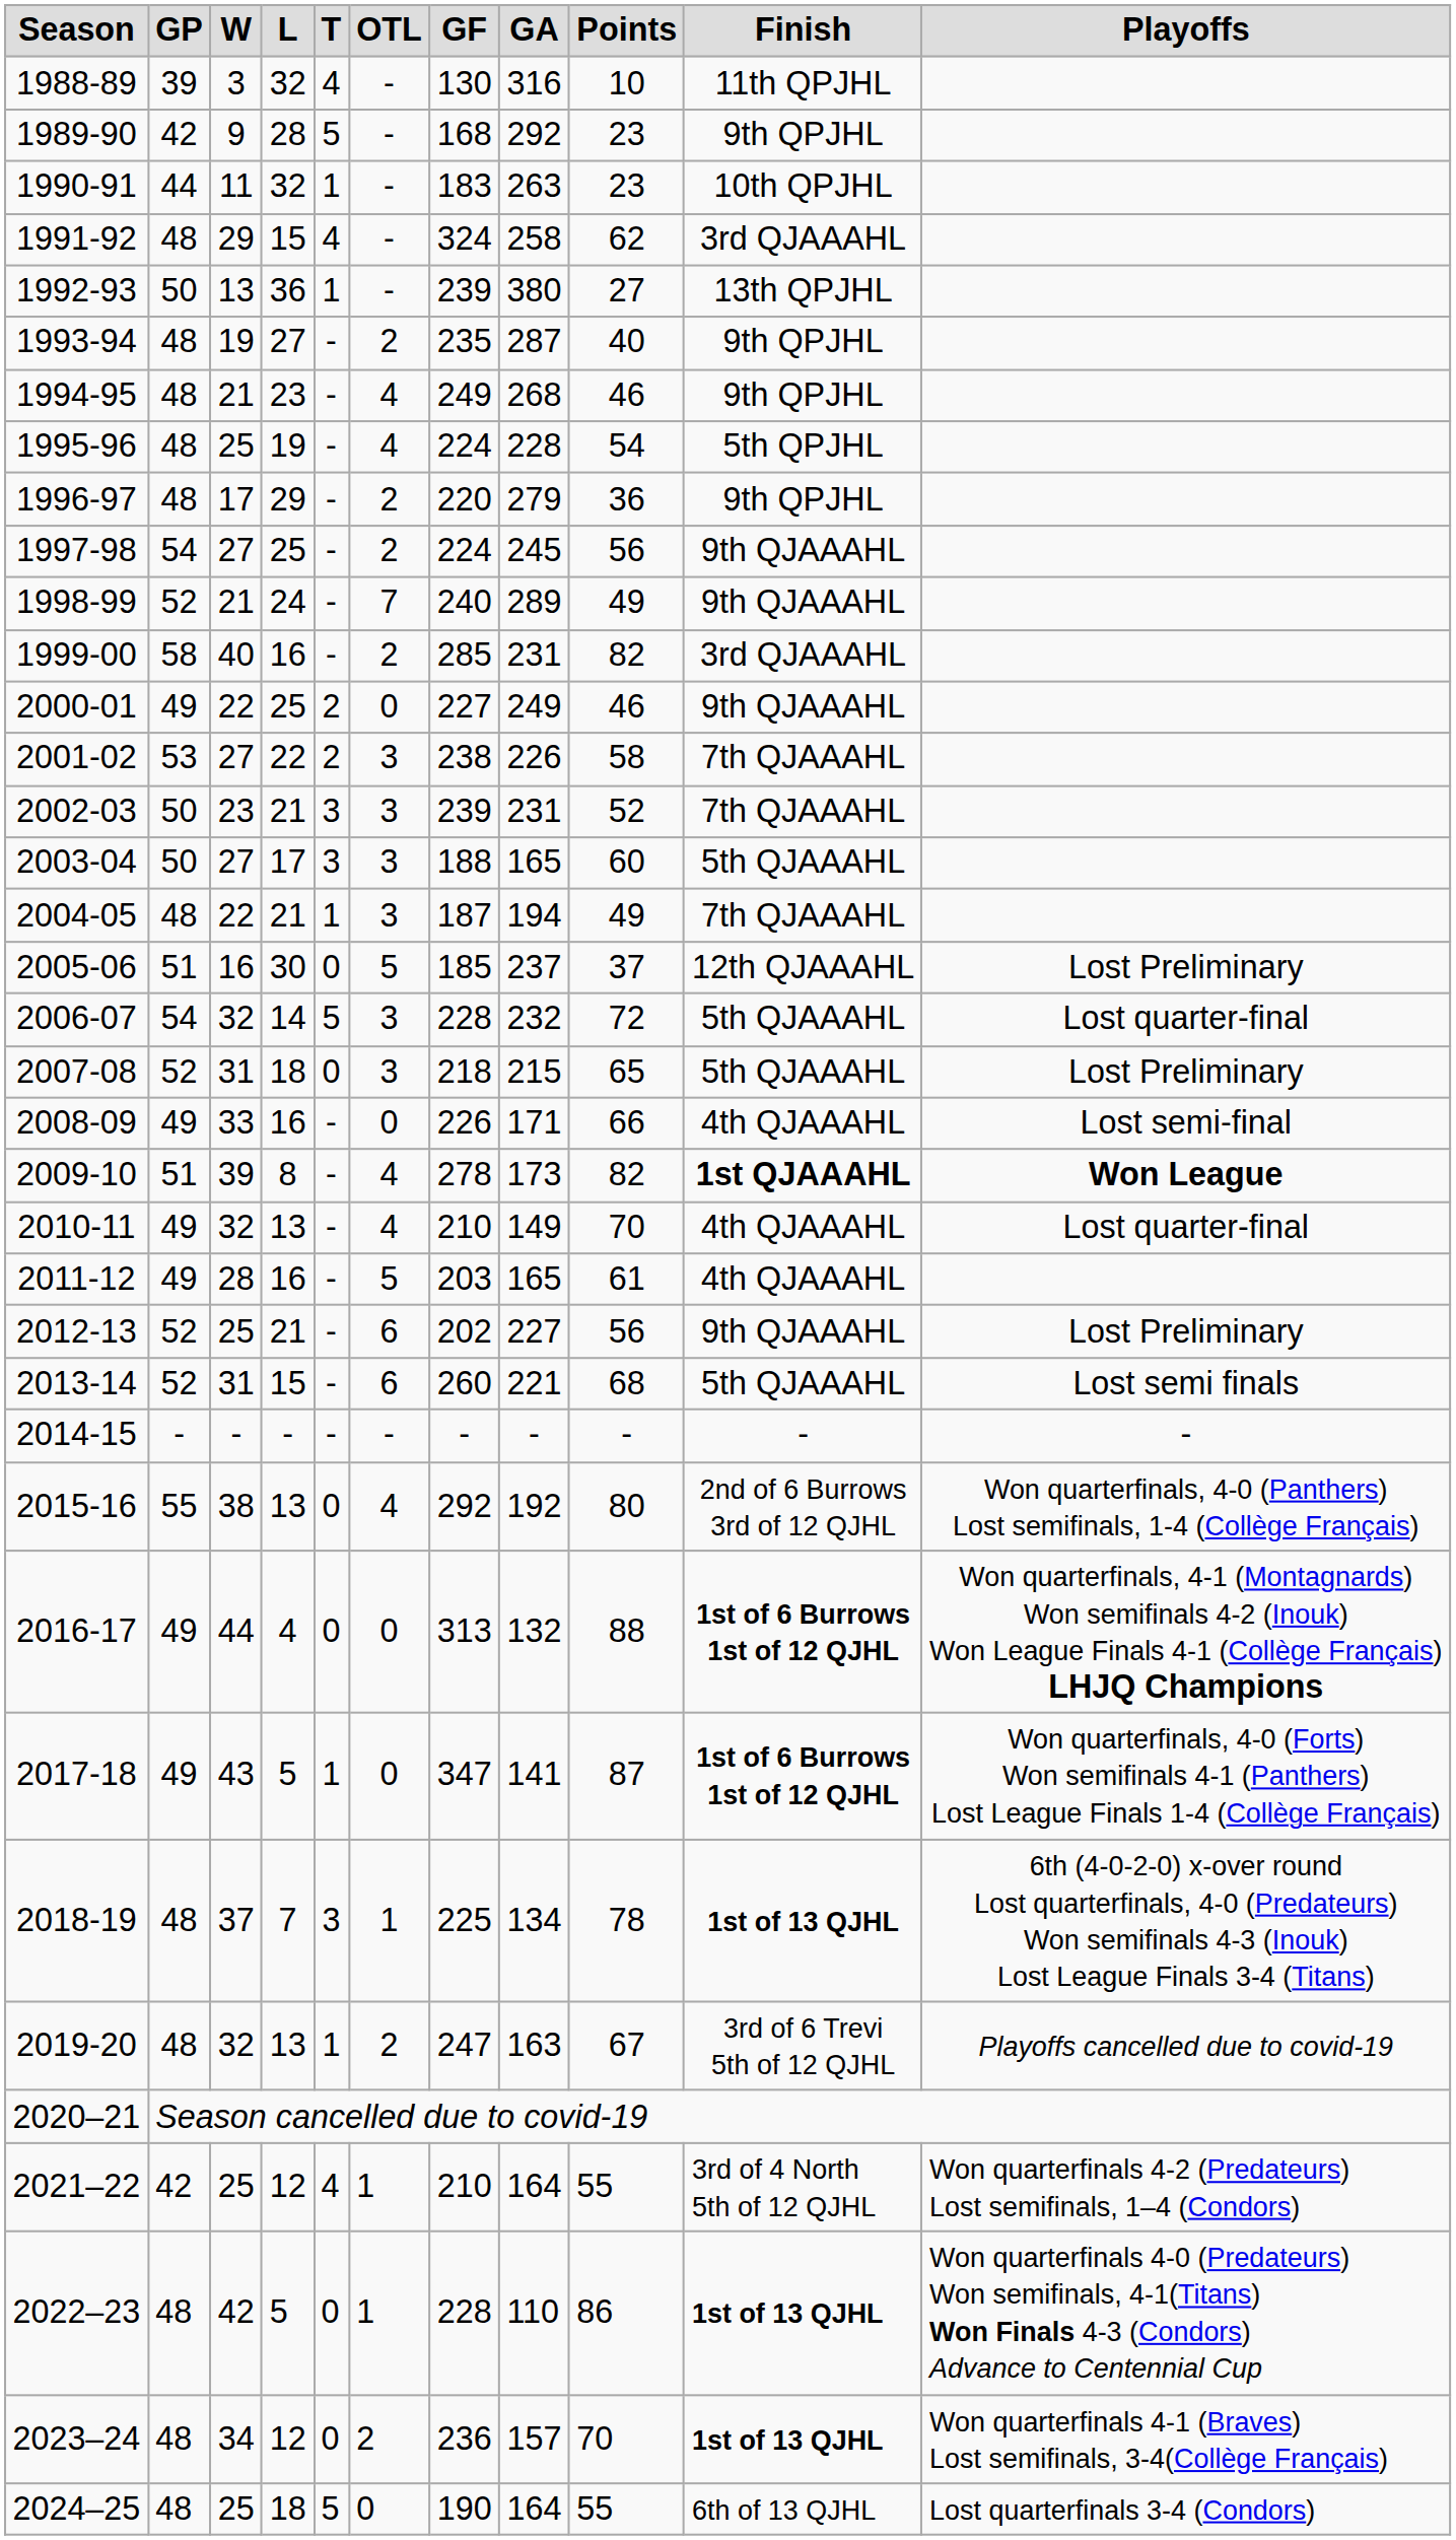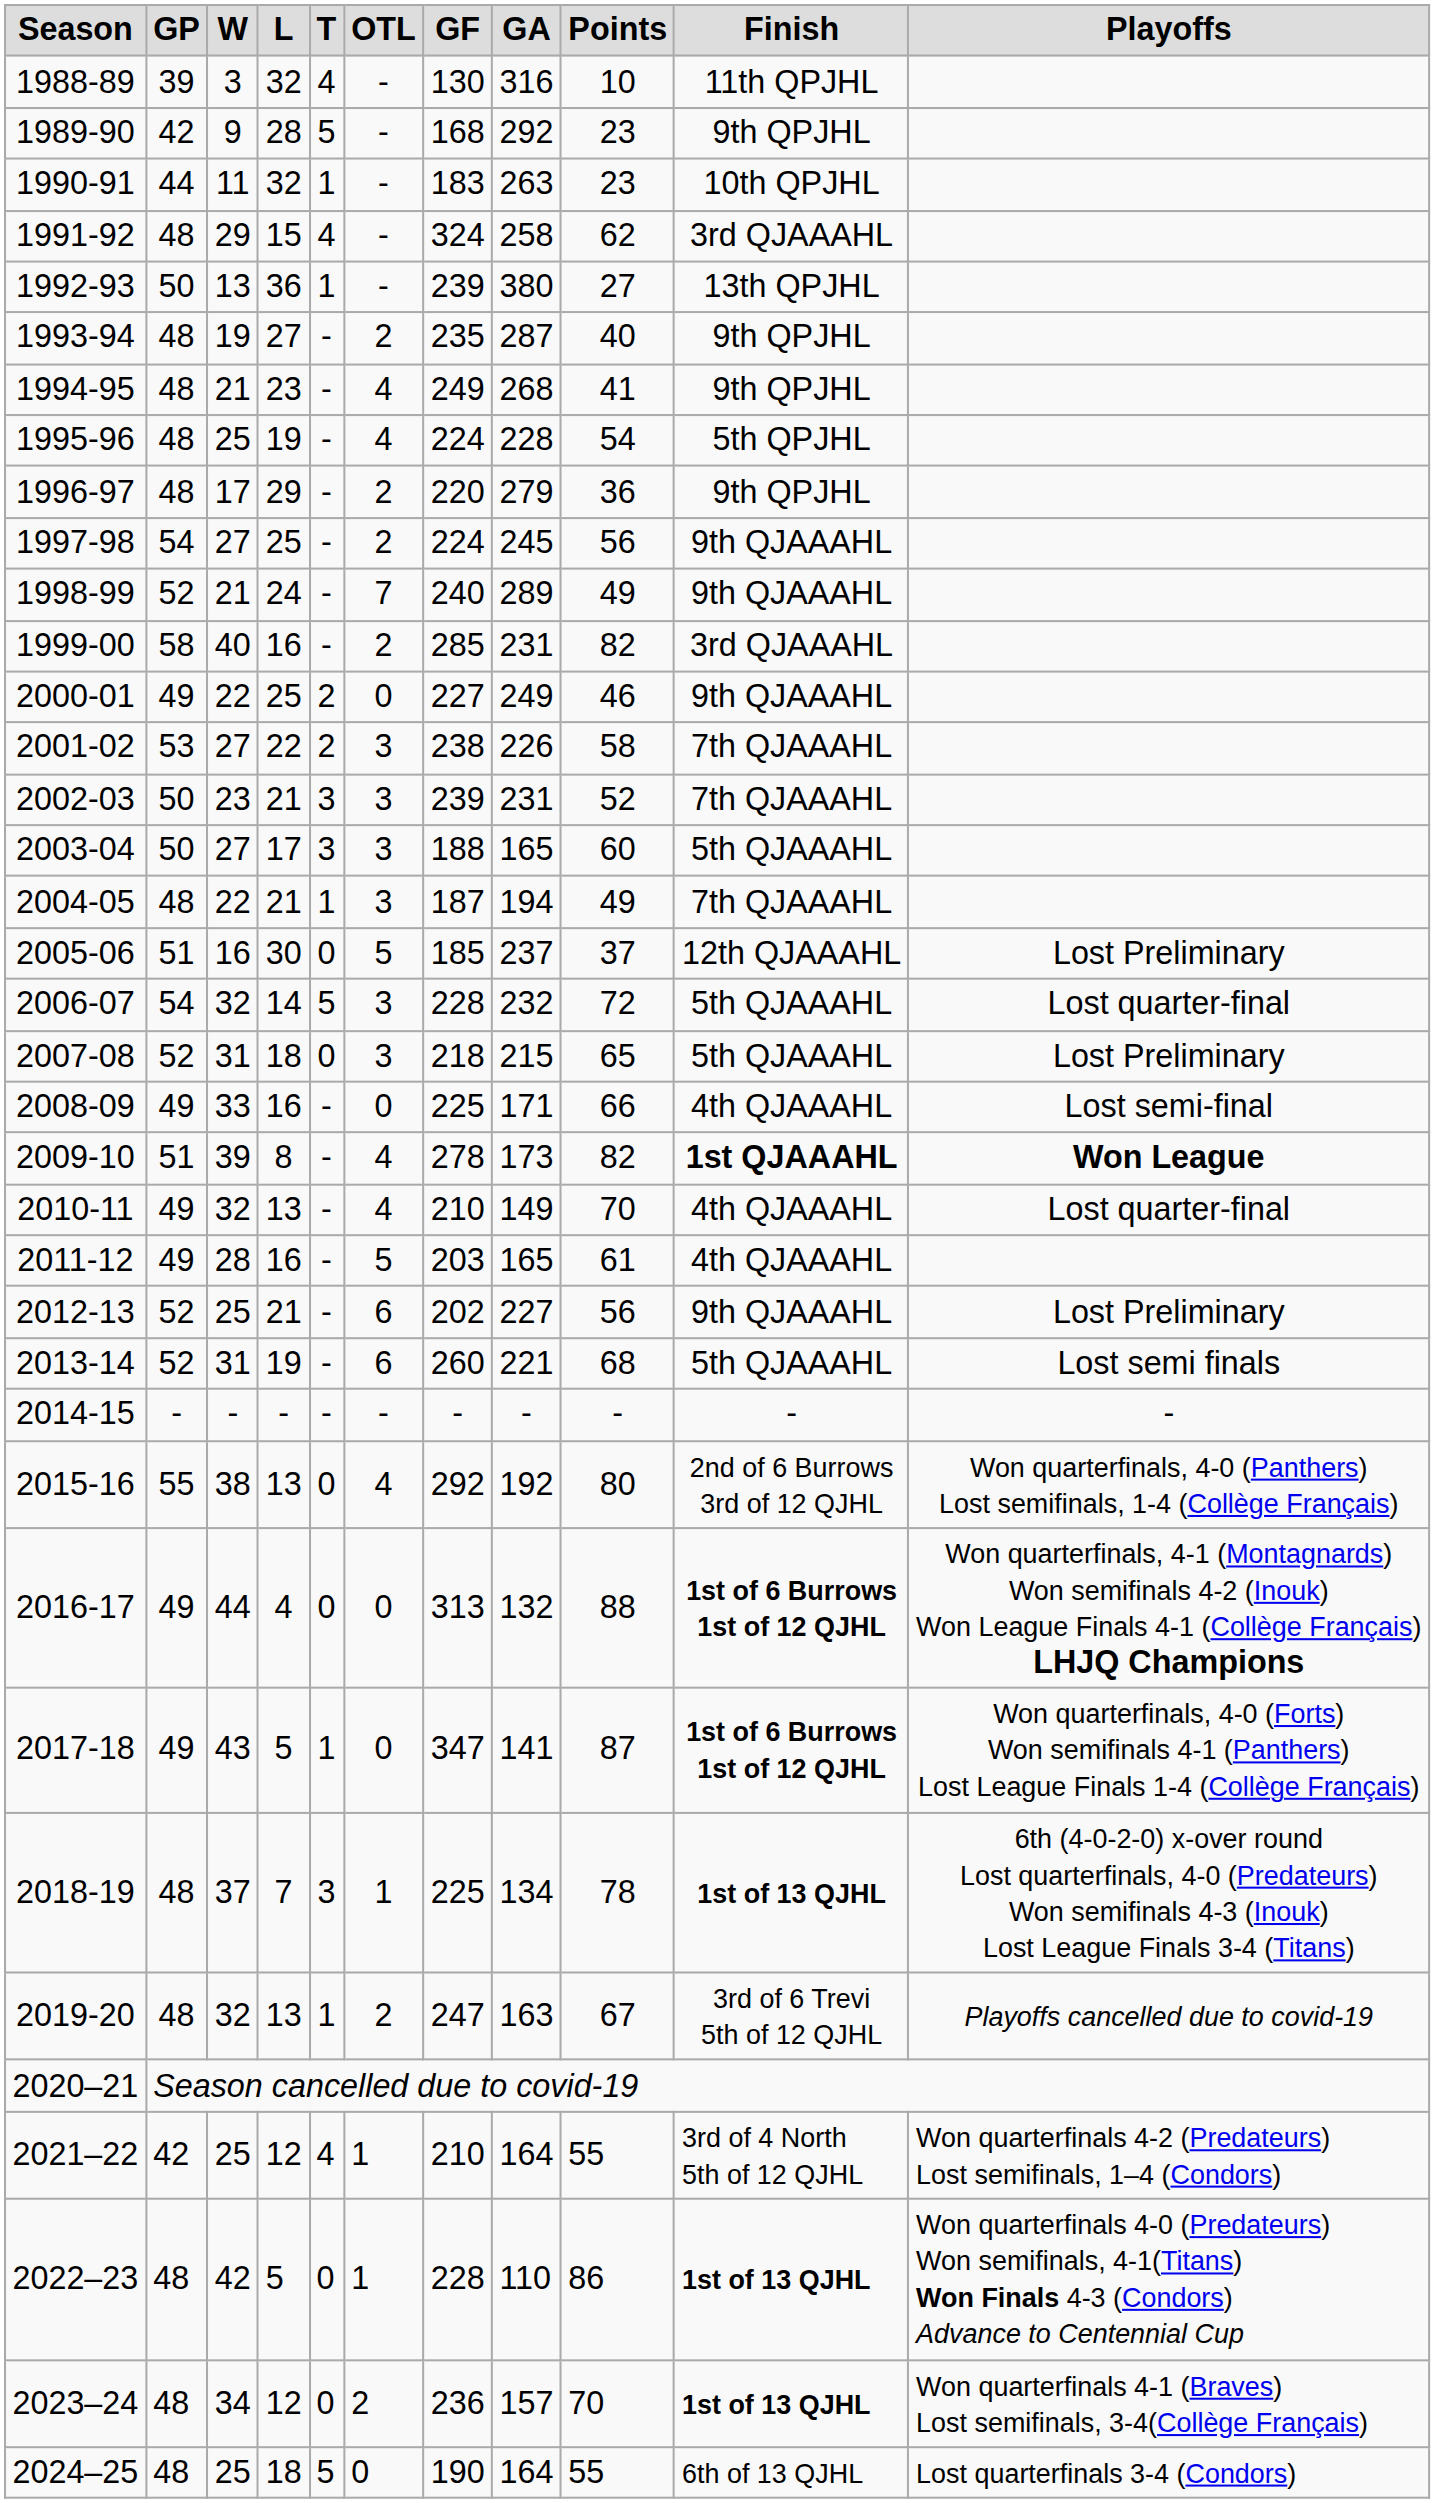 <table class="wikitable">
 <tr align="center"  bgcolor="#dddddd">
 <td><strong>Season</strong></td>
 <td><strong>GP </strong></td>
 <td><strong> W </strong></td>
 <td><strong> L </strong></td>
 <td><strong> T </strong></td>
 <td><strong>OTL</strong></td>
 <td><strong>GF </strong></td>
 <td><strong>GA </strong></td>
 <td><strong>Points</strong></td>
 <td><strong>Finish</strong></td>
 <td><strong>Playoffs</strong></td>
 </tr>
 <tr align="center">
 <td>1988-89</td>
 <td>39</td>
 <td>3</td>
 <td>32</td>
 <td>4</td>
 <td>-</td>
 <td>130</td>
 <td>316</td>
 <td>10</td>
 <td>11th QPJHL</td>
 <td></td>
 </tr>
 <tr align="center">
 <td>1989-90</td>
 <td>42</td>
 <td>9</td>
 <td>28</td>
 <td>5</td>
 <td>-</td>
 <td>168</td>
 <td>292</td>
 <td>23</td>
 <td>9th QPJHL</td>
 <td></td>
 </tr>
 <tr align="center">
 <td>1990-91</td>
 <td>44</td>
 <td>11</td>
 <td>32</td>
 <td>1</td>
 <td>-</td>
 <td>183</td>
 <td>263</td>
 <td>23</td>
 <td>10th QPJHL</td>
 <td></td>
 </tr>
 <tr align="center">
 <td>1991-92</td>
 <td>48</td>
 <td>29</td>
 <td>15</td>
 <td>4</td>
 <td>-</td>
 <td>324</td>
 <td>258</td>
 <td>62</td>
 <td>3rd QJAAAHL</td>
 <td></td>
 </tr>
 <tr align="center">
 <td>1992-93</td>
 <td>50</td>
 <td>13</td>
 <td>36</td>
 <td>1</td>
 <td>-</td>
 <td>239</td>
 <td>380</td>
 <td>27</td>
 <td>13th QPJHL</td>
 <td></td>
 </tr>
 <tr align="center">
 <td>1993-94</td>
 <td>48</td>
 <td>19</td>
 <td>27</td>
 <td>-</td>
 <td>2</td>
 <td>235</td>
 <td>287</td>
 <td>40</td>
 <td>9th QPJHL</td>
 <td></td>
 </tr>
 <tr align="center">
 <td>1994-95</td>
 <td>48</td>
 <td>21</td>
 <td>23</td>
 <td>-</td>
 <td>4</td>
 <td>249</td>
 <td>268</td>
-<td>46</td>
+<td>41</td>
 <td>9th QPJHL</td>
 <td></td>
 </tr>
 <tr align="center">
 <td>1995-96</td>
 <td>48</td>
 <td>25</td>
 <td>19</td>
 <td>-</td>
 <td>4</td>
 <td>224</td>
 <td>228</td>
 <td>54</td>
 <td>5th QPJHL</td>
 <td></td>
 </tr>
 <tr align="center">
 <td>1996-97</td>
 <td>48</td>
 <td>17</td>
 <td>29</td>
 <td>-</td>
 <td>2</td>
 <td>220</td>
 <td>279</td>
 <td>36</td>
 <td>9th QPJHL</td>
 <td></td>
 </tr>
 <tr align="center">
 <td>1997-98</td>
 <td>54</td>
 <td>27</td>
 <td>25</td>
 <td>-</td>
 <td>2</td>
 <td>224</td>
 <td>245</td>
 <td>56</td>
 <td>9th QJAAAHL</td>
 <td></td>
 </tr>
 <tr align="center">
 <td>1998-99</td>
 <td>52</td>
 <td>21</td>
 <td>24</td>
 <td>-</td>
 <td>7</td>
 <td>240</td>
 <td>289</td>
 <td>49</td>
 <td>9th QJAAAHL</td>
 <td></td>
 </tr>
 <tr align="center">
 <td>1999-00</td>
 <td>58</td>
 <td>40</td>
 <td>16</td>
 <td>-</td>
 <td>2</td>
 <td>285</td>
 <td>231</td>
 <td>82</td>
 <td>3rd QJAAAHL</td>
 <td></td>
 </tr>
 <tr align="center">
 <td>2000-01</td>
 <td>49</td>
 <td>22</td>
 <td>25</td>
 <td>2</td>
 <td>0</td>
 <td>227</td>
 <td>249</td>
 <td>46</td>
 <td>9th QJAAAHL</td>
 <td></td>
 </tr>
 <tr align="center">
 <td>2001-02</td>
 <td>53</td>
 <td>27</td>
 <td>22</td>
 <td>2</td>
 <td>3</td>
 <td>238</td>
 <td>226</td>
 <td>58</td>
 <td>7th QJAAAHL</td>
 <td></td>
 </tr>
 <tr align="center">
 <td>2002-03</td>
 <td>50</td>
 <td>23</td>
 <td>21</td>
 <td>3</td>
 <td>3</td>
 <td>239</td>
 <td>231</td>
 <td>52</td>
 <td>7th QJAAAHL</td>
 <td></td>
 </tr>
 <tr align="center">
 <td>2003-04</td>
 <td>50</td>
 <td>27</td>
 <td>17</td>
 <td>3</td>
 <td>3</td>
 <td>188</td>
 <td>165</td>
 <td>60</td>
 <td>5th QJAAAHL</td>
 <td></td>
 </tr>
 <tr align="center">
 <td>2004-05</td>
 <td>48</td>
 <td>22</td>
 <td>21</td>
 <td>1</td>
 <td>3</td>
 <td>187</td>
 <td>194</td>
 <td>49</td>
 <td>7th QJAAAHL</td>
 <td></td>
 </tr>
 <tr align="center">
 <td>2005-06</td>
 <td>51</td>
 <td>16</td>
 <td>30</td>
 <td>0</td>
 <td>5</td>
 <td>185</td>
 <td>237</td>
 <td>37</td>
 <td>12th QJAAAHL</td>
 <td>Lost Preliminary</td>
 </tr>
 <tr align="center">
 <td>2006-07</td>
 <td>54</td>
 <td>32</td>
 <td>14</td>
 <td>5</td>
 <td>3</td>
 <td>228</td>
 <td>232</td>
 <td>72</td>
 <td>5th QJAAAHL</td>
 <td>Lost quarter-final</td>
 </tr>
 <tr align="center">
 <td>2007-08</td>
 <td>52</td>
 <td>31</td>
 <td>18</td>
 <td>0</td>
 <td>3</td>
 <td>218</td>
 <td>215</td>
 <td>65</td>
 <td>5th QJAAAHL</td>
 <td>Lost Preliminary</td>
 </tr>
 <tr align="center">
 <td>2008-09</td>
 <td>49</td>
 <td>33</td>
 <td>16</td>
 <td>-</td>
 <td>0</td>
-<td>226</td>
+<td>225</td>
 <td>171</td>
 <td>66</td>
 <td>4th QJAAAHL</td>
 <td>Lost semi-final</td>
 </tr>
 <tr align="center">
 <td>2009-10</td>
 <td>51</td>
 <td>39</td>
 <td>8</td>
 <td>-</td>
 <td>4</td>
 <td>278</td>
 <td>173</td>
 <td>82</td>
 <td><strong>1st QJAAAHL</strong></td>
 <td><strong>Won League</strong></td>
 </tr>
 <tr align="center">
 <td>2010-11</td>
 <td>49</td>
 <td>32</td>
 <td>13</td>
 <td>-</td>
 <td>4</td>
 <td>210</td>
 <td>149</td>
 <td>70</td>
 <td>4th QJAAAHL</td>
 <td>Lost quarter-final</td>
 </tr>
 <tr align="center">
 <td>2011-12</td>
 <td>49</td>
 <td>28</td>
 <td>16</td>
 <td>-</td>
 <td>5</td>
 <td>203</td>
 <td>165</td>
 <td>61</td>
 <td>4th QJAAAHL</td>
 <td></td>
 </tr>
 <tr align="center">
 <td>2012-13</td>
 <td>52</td>
 <td>25</td>
 <td>21</td>
 <td>-</td>
 <td>6</td>
 <td>202</td>
 <td>227</td>
 <td>56</td>
 <td>9th QJAAAHL</td>
 <td>Lost Preliminary</td>
 </tr>
 <tr align="center">
 <td>2013-14</td>
 <td>52</td>
 <td>31</td>
-<td>15</td>
+<td>19</td>
 <td>-</td>
 <td>6</td>
 <td>260</td>
 <td>221</td>
 <td>68</td>
 <td>5th QJAAAHL</td>
 <td>Lost semi finals</td>
 </tr>
 <tr align="center">
 <td>2014-15</td>
 <td>-</td>
 <td>-</td>
 <td>-</td>
 <td>-</td>
 <td>-</td>
 <td>-</td>
 <td>-</td>
 <td>-</td>
 <td>-</td>
 <td>-</td>
 </tr>
 <tr align="center">
 <td>2015-16</td>
 <td>55</td>
 <td>38</td>
 <td>13</td>
 <td>0</td>
 <td>4</td>
 <td>292</td>
 <td>192</td>
 <td>80</td>
 <td><small>2nd of 6 Burrows<br>3rd of 12 QJHL</small></td>
 <td><small>Won quarterfinals, 4-0 (<a href='#'>Panthers</a>)<br>Lost semifinals, 1-4 (<a href='#'>Collège Français</a>)</small></td>
 </tr>
 <tr align="center">
 <td>2016-17</td>
 <td>49</td>
 <td>44</td>
 <td>4</td>
 <td>0</td>
 <td>0</td>
 <td>313</td>
 <td>132</td>
 <td>88</td>
 <td><small><strong>1st of 6 Burrows</strong><br><strong>1st of 12 QJHL</strong></small></td>
 <td><small>Won quarterfinals, 4-1 (<a href='#'>Montagnards</a>)<br>Won semifinals 4-2 (<a href='#'>Inouk</a>)<br>Won League Finals 4-1 (<a href='#'>Collège Français</a>)</small><br><strong>LHJQ Champions</strong></td>
 </tr>
 <tr align="center">
 <td>2017-18</td>
 <td>49</td>
 <td>43</td>
 <td>5</td>
 <td>1</td>
 <td>0</td>
 <td>347</td>
 <td>141</td>
 <td>87</td>
 <td><small><strong>1st of 6 Burrows</strong><br><strong>1st of 12 QJHL</strong></small></td>
 <td><small>Won quarterfinals, 4-0 (<a href='#'>Forts</a>)<br>Won semifinals 4-1 (<a href='#'>Panthers</a>)<br>Lost League Finals 1-4 (<a href='#'>Collège Français</a>)</small></td>
 </tr>
 <tr align="center">
 <td>2018-19</td>
 <td>48</td>
 <td>37</td>
 <td>7</td>
 <td>3</td>
 <td>1</td>
 <td>225</td>
 <td>134</td>
 <td>78</td>
 <td><small><strong>1st of 13 QJHL</strong></small></td>
 <td><small>6th (4-0-2-0) x-over round<br>Lost quarterfinals, 4-0 (<a href='#'>Predateurs</a>)<br>Won semifinals 4-3 (<a href='#'>Inouk</a>)<br>Lost League Finals 3-4 (<a href='#'>Titans</a>)</small></td>
 </tr>
 <tr align="center">
 <td>2019-20</td>
 <td>48</td>
 <td>32</td>
 <td>13</td>
 <td>1</td>
 <td>2</td>
 <td>247</td>
 <td>163</td>
 <td>67</td>
 <td><small>3rd of 6 Trevi<br>5th of 12 QJHL</small></td>
 <td><small><em>Playoffs cancelled due to covid-19</em></small></td>
 </tr>
 <tr>
 <td>2020–21</td>
 <td colspan=10><em>Season cancelled due to covid-19</em></td>
 </tr>
 <tr>
 <td>2021–22</td>
 <td>42</td>
 <td>25</td>
 <td>12</td>
 <td>4</td>
 <td>1</td>
 <td>210</td>
 <td>164</td>
 <td>55</td>
 <td><small>3rd of 4 North<br> 5th of 12 QJHL</small></td>
 <td><small>Won quarterfinals 4-2 (<a href='#'>Predateurs</a>)<br>Lost semifinals, 1–4 (<a href='#'>Condors</a>)</small></td>
 </tr>
 <tr>
 <td>2022–23</td>
 <td>48</td>
 <td>42</td>
 <td>5</td>
 <td>0</td>
 <td>1</td>
 <td>228</td>
 <td>110</td>
 <td>86</td>
 <td><small><strong>1st of 13 QJHL</strong></small></td>
 <td><small>Won quarterfinals 4-0 (<a href='#'>Predateurs</a>)<br>Won semifinals, 4-1(<a href='#'>Titans</a>)<br><strong>Won Finals</strong> 4-3 (<a href='#'>Condors</a>)<br><em>Advance to Centennial Cup</em></small></td>
 </tr>
 <tr>
 <td>2023–24</td>
 <td>48</td>
 <td>34</td>
 <td>12</td>
 <td>0</td>
 <td>2</td>
 <td>236</td>
 <td>157</td>
 <td>70</td>
 <td><small><strong>1st of 13 QJHL</strong></small></td>
 <td><small>Won quarterfinals 4-1 (<a href='#'>Braves</a>)<br>Lost semifinals, 3-4(<a href='#'>Collège Français</a>)</small></td>
 </tr>
 <tr>
 <td>2024–25</td>
 <td>48</td>
 <td>25</td>
 <td>18</td>
 <td>5</td>
 <td>0</td>
 <td>190</td>
 <td>164</td>
 <td>55</td>
 <td><small>6th of 13 QJHL</small></td>
 <td><small>Lost quarterfinals 3-4 (<a href='#'>Condors</a>)</small></td>
 </tr>
 </table>
